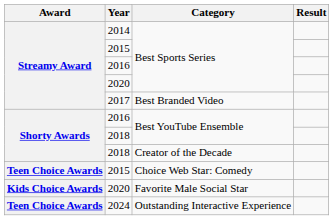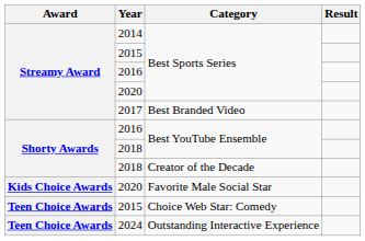 <table class="wikitable sortable plainrowheaders">
 <tr>
 <th scope="col">Award</th>
 <th scope="col">Year</th>
 <th scope="col">Category</th>
 <th scope="col">Result</th>
 </tr>
 <tr>
 <th scope="row" rowspan="5"><a href='#'>Streamy Award</a></th>
 <td>2014</td>
 <td rowspan="4">Best Sports Series</td>
 <td></td>
 </tr>
 <tr>
 <td>2015</td>
 <td></td>
 </tr>
 <tr>
 <td>2016</td>
 <td></td>
 </tr>
 <tr>
 <td>2020</td>
 <td></td>
 </tr>
 <tr>
 <td>2017</td>
 <td>Best Branded Video</td>
 <td></td>
 </tr>
 <tr>
 <th scope="row" rowspan="3"><a href='#'>Shorty Awards</a></th>
 <td>2016</td>
 <td rowspan="2">Best YouTube Ensemble</td>
 <td></td>
 </tr>
 <tr>
 <td>2018</td>
 <td></td>
 </tr>
 <tr>
 <td>2018</td>
 <td>Creator of the Decade</td>
 <td></td>
 </tr>
 <tr>
+<th scope="row"><a href='#'>Kids Choice Awards</a></th>
+<td>2020</td>
+<td>Favorite Male Social Star</td>
+<td></td>
+</tr>
+<tr>
 <th scope="row"><a href='#'>Teen Choice Awards</a></th>
 <td>2015</td>
 <td>Choice Web Star: Comedy</td>
-<td></td>
-</tr>
-<tr>
-<th scope="row"><a href='#'>Kids Choice Awards</a></th>
-<td>2020</td>
-<td>Favorite Male Social Star</td>
 <td></td>
 </tr>
 <tr>
 <th scope="row"><a href='#'>Teen Choice Awards</a></th>
 <td>2024</td>
 <td>Outstanding Interactive Experience</td>
 <td></td>
 </tr>
 </table>
